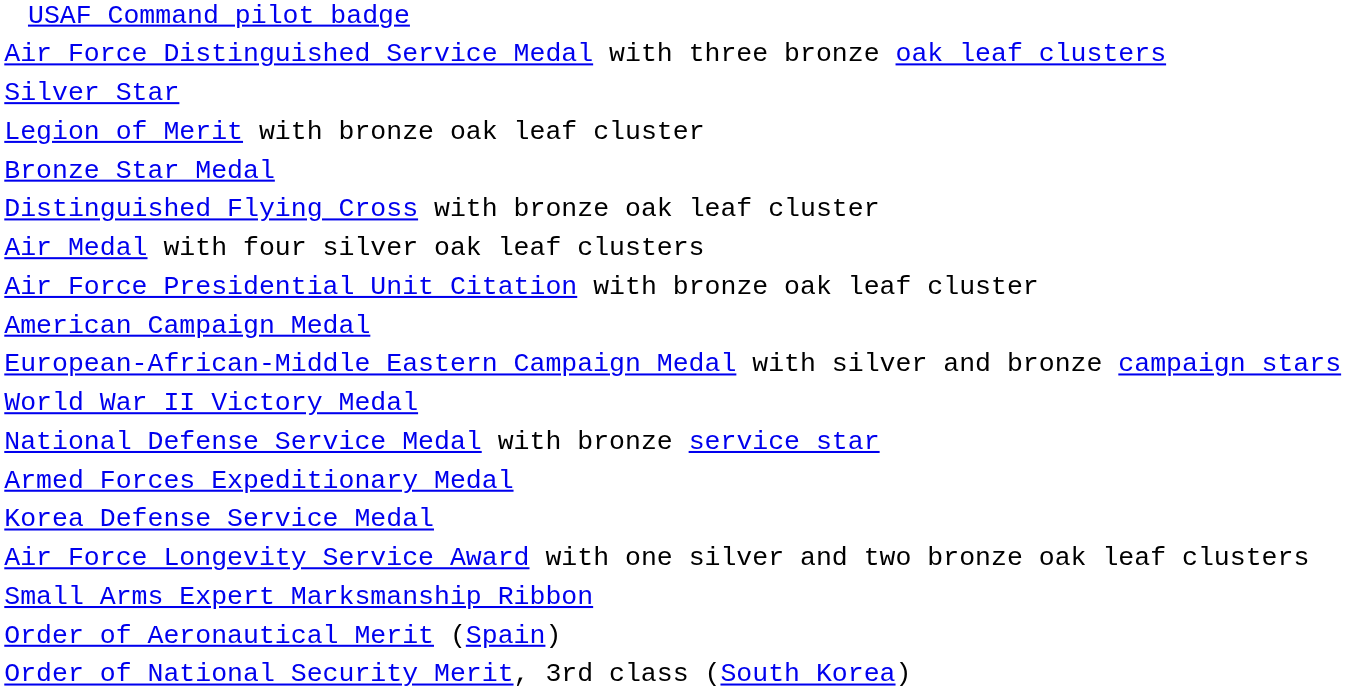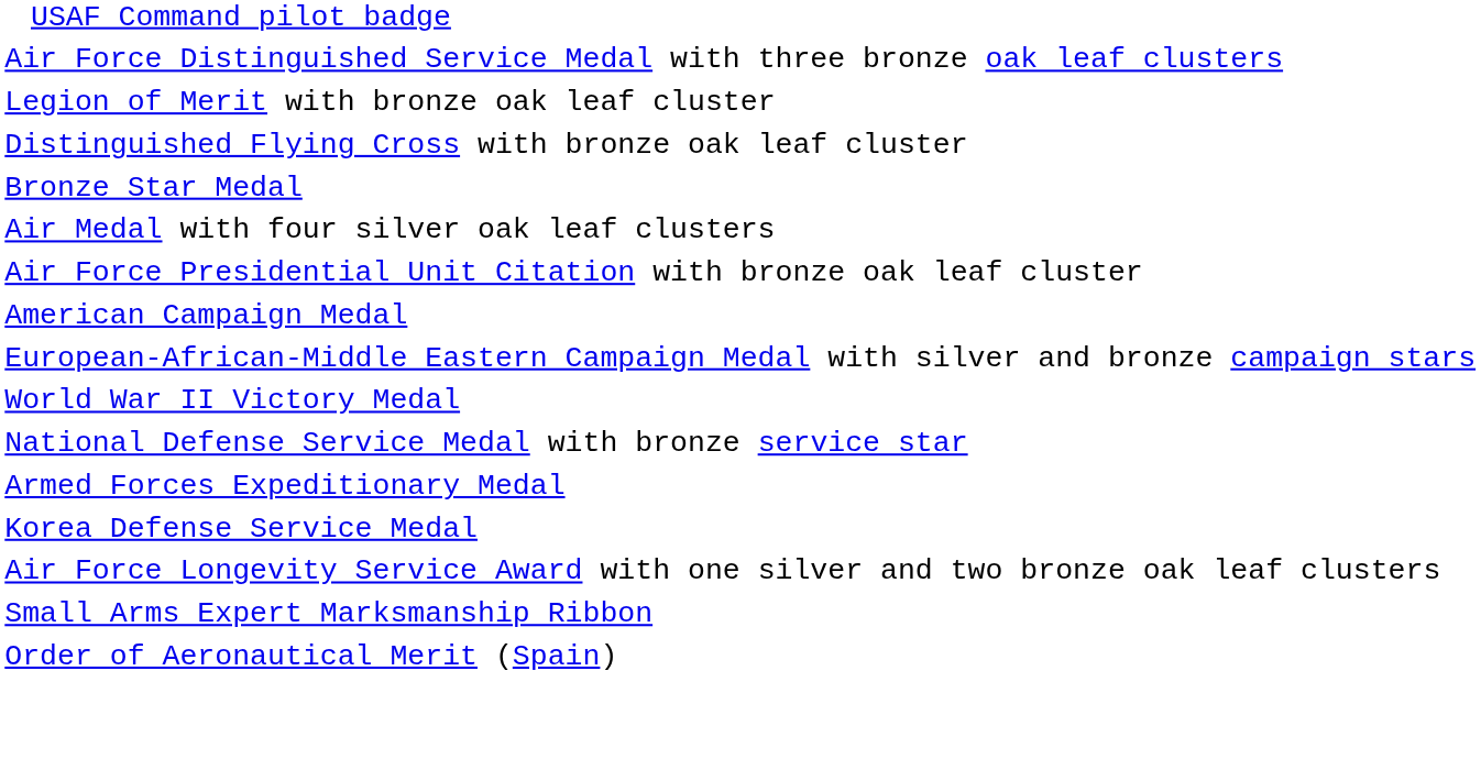 <table>
 <tr>
 <td colspan="2">  <a href='#'>USAF Command pilot badge</a></td>
 </tr>
 <tr>
 <td></td>
 <td><a href='#'>Air Force Distinguished Service Medal</a> with three bronze <a href='#'>oak leaf clusters</a></td>
 </tr>
 <tr>
 <td></td>
-<td><a href='#'>Silver Star</a></td>
-</tr>
-<tr>
-<td></td>
 <td><a href='#'>Legion of Merit</a> with bronze oak leaf cluster</td>
 </tr>
 <tr>
 <td></td>
-<td><a href='#'>Bronze Star Medal</a></td>
+<td><a href='#'>Distinguished Flying Cross</a> with bronze oak leaf cluster</td>
 </tr>
 <tr>
 <td></td>
-<td><a href='#'>Distinguished Flying Cross</a> with bronze oak leaf cluster</td>
+<td><a href='#'>Bronze Star Medal</a></td>
 </tr>
 <tr>
 <td></td>
 <td><a href='#'>Air Medal</a> with four silver oak leaf clusters</td>
 </tr>
 <tr>
 <td></td>
 <td><a href='#'>Air Force Presidential Unit Citation</a> with bronze oak leaf cluster</td>
 </tr>
 <tr>
 <td></td>
 <td><a href='#'>American Campaign Medal</a></td>
 </tr>
 <tr>
 <td></td>
 <td><a href='#'>European-African-Middle Eastern Campaign Medal</a> with silver and bronze <a href='#'>campaign stars</a></td>
 </tr>
 <tr>
 <td></td>
 <td><a href='#'>World War II Victory Medal</a></td>
 </tr>
 <tr>
 <td></td>
 <td><a href='#'>National Defense Service Medal</a> with bronze <a href='#'>service star</a></td>
 </tr>
 <tr>
 <td></td>
 <td><a href='#'>Armed Forces Expeditionary Medal</a></td>
 </tr>
 <tr>
 <td></td>
 <td><a href='#'>Korea Defense Service Medal</a></td>
 </tr>
 <tr>
 <td></td>
 <td><a href='#'>Air Force Longevity Service Award</a> with one silver and two bronze oak leaf clusters</td>
 </tr>
 <tr>
 <td></td>
 <td><a href='#'>Small Arms Expert Marksmanship Ribbon</a></td>
 </tr>
 <tr>
 <td></td>
 <td><a href='#'>Order of Aeronautical Merit</a> (<a href='#'>Spain</a>)</td>
 </tr>
 <tr>
-<td></td>
-<td><a href='#'>Order of National Security Merit</a>, 3rd class (<a href='#'>South Korea</a>)</td>
-</tr>
-<tr>
 </tr>
 </table>
